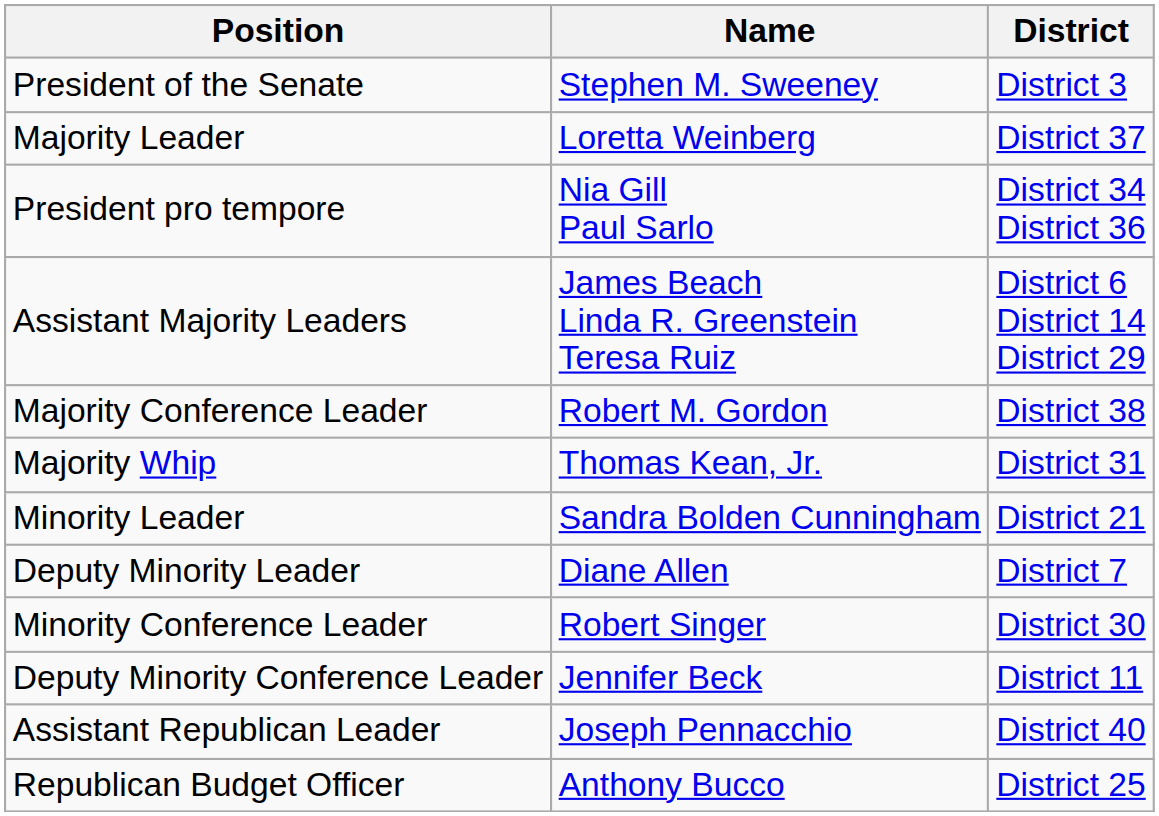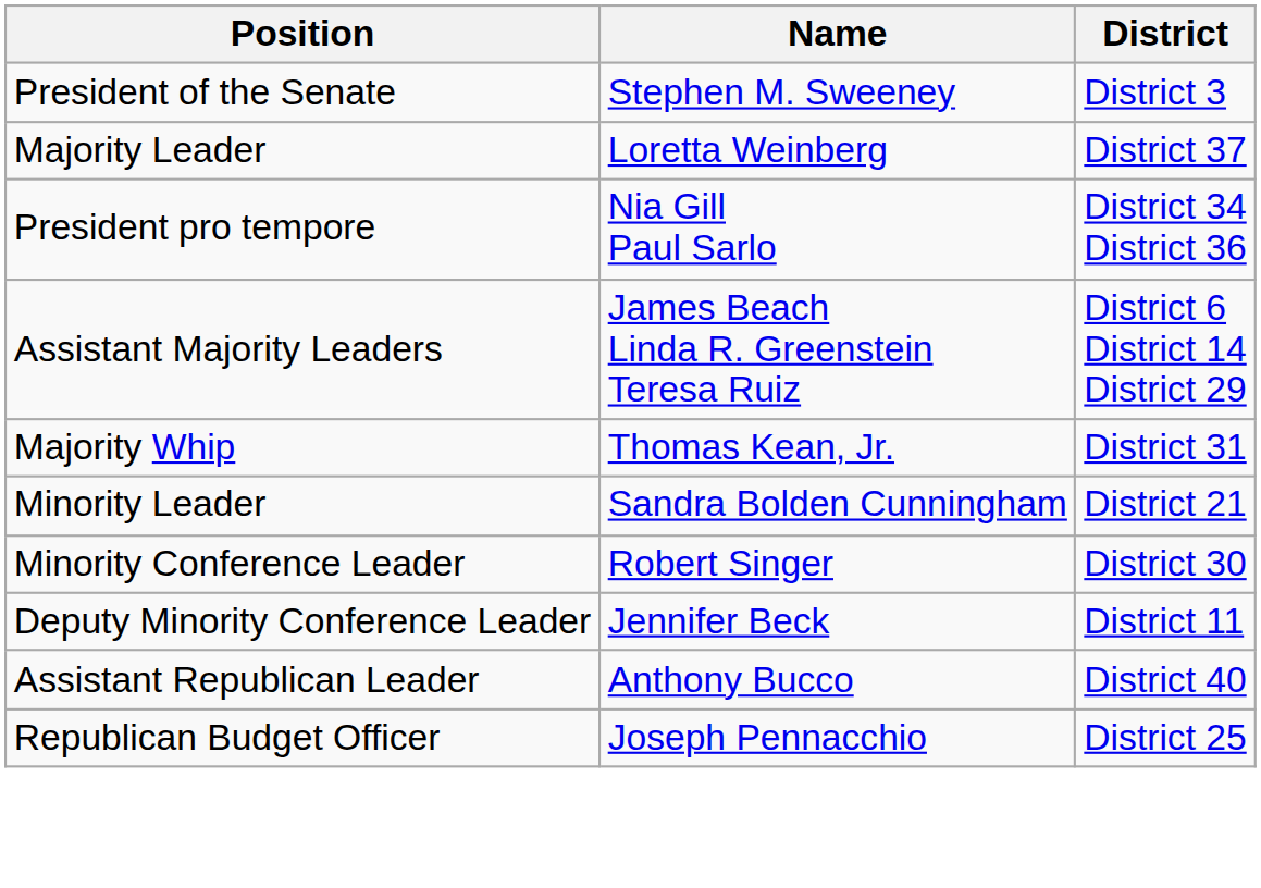 <table class="wikitable">
 <tr>
 <th>Position</th>
 <th>Name</th>
 <th>District</th>
 </tr>
 <tr>
 <td>President of the Senate</td>
 <td><a href='#'>Stephen M. Sweeney</a></td>
 <td><a href='#'>District 3</a></td>
 </tr>
 <tr>
 <td>Majority Leader</td>
 <td><a href='#'>Loretta Weinberg</a></td>
 <td><a href='#'>District 37</a></td>
 </tr>
 <tr>
 <td>President pro tempore</td>
 <td><a href='#'>Nia Gill</a><br><a href='#'>Paul Sarlo</a></td>
 <td><a href='#'>District 34</a><br><a href='#'>District 36</a></td>
 </tr>
 <tr>
 <td>Assistant Majority Leaders</td>
 <td><a href='#'>James Beach</a><br><a href='#'>Linda R. Greenstein</a><br><a href='#'>Teresa Ruiz</a></td>
 <td><a href='#'>District 6</a><br><a href='#'>District 14</a><br><a href='#'>District 29</a></td>
 </tr>
 <tr>
-<td>Majority Conference Leader</td>
-<td><a href='#'>Robert M. Gordon</a></td>
-<td><a href='#'>District 38</a></td>
-</tr>
-<tr>
 <td>Majority <a href='#'>Whip</a></td>
 <td><a href='#'>Thomas Kean, Jr.</a></td>
 <td><a href='#'>District 31</a></td>
 </tr>
 <tr>
 <td>Minority Leader</td>
 <td><a href='#'>Sandra Bolden Cunningham</a></td>
 <td><a href='#'>District 21</a></td>
-</tr>
-<tr>
-<td>Deputy Minority Leader</td>
-<td><a href='#'>Diane Allen</a></td>
-<td><a href='#'>District 7</a></td>
 </tr>
 <tr>
 <td>Minority Conference Leader</td>
 <td><a href='#'>Robert Singer</a></td>
 <td><a href='#'>District 30</a></td>
 </tr>
 <tr>
 <td>Deputy Minority Conference Leader</td>
 <td><a href='#'>Jennifer Beck</a></td>
 <td><a href='#'>District 11</a></td>
 </tr>
 <tr>
 <td>Assistant Republican Leader</td>
-<td><a href='#'>Joseph Pennacchio</a></td>
+<td><a href='#'>Anthony Bucco</a></td>
 <td><a href='#'>District 40</a></td>
 </tr>
 <tr>
 <td>Republican Budget Officer</td>
-<td><a href='#'>Anthony Bucco</a></td>
+<td><a href='#'>Joseph Pennacchio</a></td>
 <td><a href='#'>District 25</a></td>
 </tr>
 </table>
